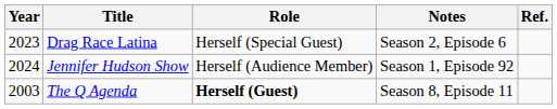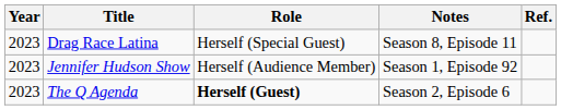 <table class="wikitable">
 <tr>
 <th>Year</th>
 <th>Title</th>
 <th>Role</th>
 <th>Notes</th>
 <th>Ref.</th>
 </tr>
 <tr>
 <td>2023</td>
 <td><a href='#'>Drag Race Latina</a></td>
 <td>Herself (Special Guest)</td>
-<td>Season 2, Episode 6</td>
+<td>Season 8, Episode 11</td>
 <td></td>
 </tr>
 <tr>
-<td>2024</td>
+<td>2023</td>
 <td><a href='#'><em>Jennifer Hudson Show</em></a></td>
 <td>Herself (Audience Member)</td>
 <td>Season 1, Episode 92</td>
 <td></td>
 </tr>
 <tr>
-<td>2003</td>
+<td>2023</td>
 <td><em><a href='#'>The Q Agenda</a></em></td>
 <td><strong>Herself (Guest)</strong></td>
-<td>Season 8, Episode 11</td>
+<td>Season 2, Episode 6</td>
 <td></td>
 </tr>
 </table>
